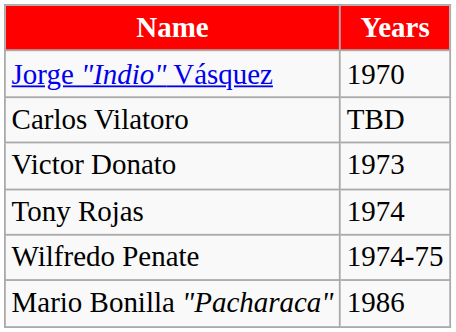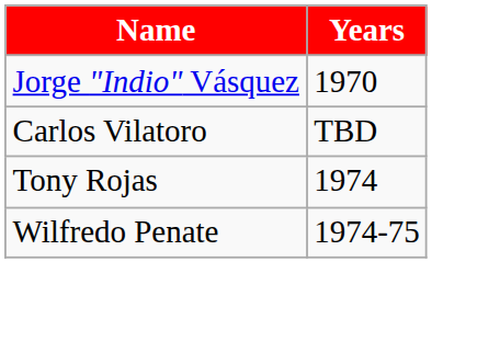 <table class="wikitable">
 <tr>
 <th style="color:#FFFFFF; background:#FF0000;">Name</th>
 <th style="color:#FFFFFF; background:#FF0000;">Years</th>
 </tr>
 <tr>
 <td> <a href='#'>Jorge <em>"Indio"</em> Vásquez</a></td>
 <td>1970</td>
 </tr>
 <tr>
 <td> Carlos Vilatoro</td>
 <td>TBD</td>
 </tr>
 <tr>
-<td> Victor Donato</td>
-<td>1973</td>
-</tr>
-<tr>
 <td> Tony Rojas</td>
 <td>1974</td>
 </tr>
 <tr>
 <td> Wilfredo Penate</td>
 <td>1974-75</td>
 </tr>
-<tr>
-<td> Mario Bonilla <em>"Pacharaca"</em></td>
-<td>1986</td>
-</tr>
 </table>
